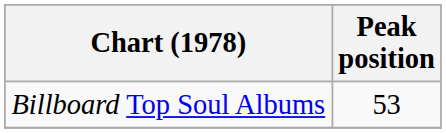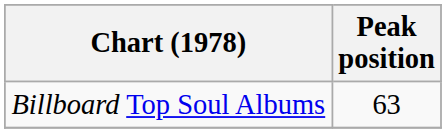 <table class="wikitable">
 <tr>
 <th>Chart (1978)</th>
 <th>Peak<br>position</th>
 </tr>
 <tr>
 <td><em>Billboard</em> <a href='#'>Top Soul Albums</a></td>
-<td align=center>53</td>
+<td align=center>63</td>
 </tr>
 <tr>
 </tr>
 </table>
